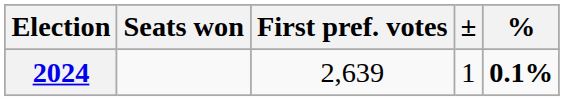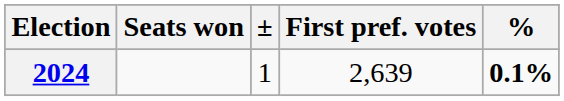 <table class="wikitable" style="text-align:center;">
 <tr>
 <th>Election</th>
 <th>Seats won</th>
+<th>±</th>
 <th>First pref. votes</th>
-<th>±</th>
 <th>%</th>
 </tr>
 <tr>
 <th><a href='#'>2024</a></th>
 <td></td>
+<td> 1</td>
 <td>2,639</td>
-<td> 1</td>
 <td><strong>0.1%</strong></td>
 </tr>
 </table>
